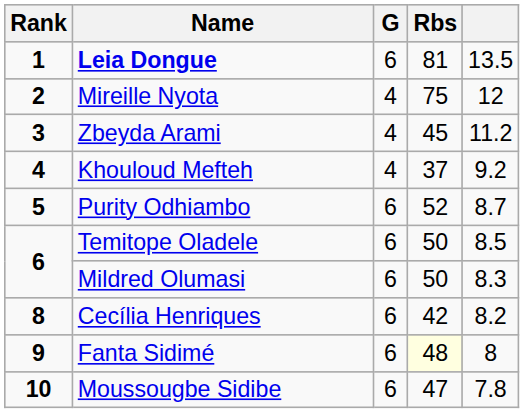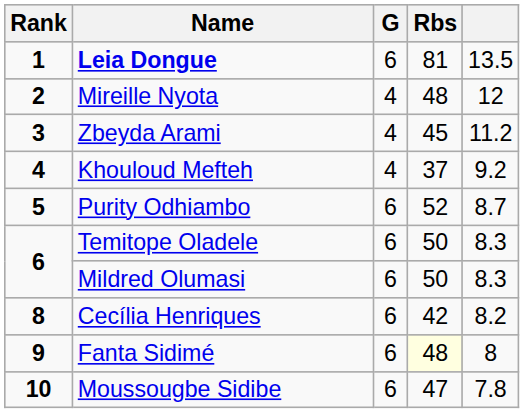 <table class="wikitable" style="font-size:90%;">
 <tr>
 <th width=10px>Rank</th>
 <th width=180px>Name</th>
 <th width=15px>G</th>
 <th width=10px>Rbs</th>
 <th width=10px></th>
 </tr>
 <tr align=center>
 <td><strong>1</strong></td>
 <td align=left> <strong><a href='#'>Leia Dongue</a></strong></td>
 <td>6</td>
 <td>81</td>
 <td>13.5</td>
 </tr>
 <tr align=center>
 <td><strong>2</strong></td>
 <td align=left> <a href='#'>Mireille Nyota</a></td>
 <td>4</td>
-<td>75</td>
+<td>48</td>
 <td>12</td>
 </tr>
 <tr align=center>
 <td><strong>3</strong></td>
 <td align=left> <a href='#'>Zbeyda Arami</a></td>
 <td>4</td>
 <td>45</td>
 <td>11.2</td>
 </tr>
 <tr align=center>
 <td><strong>4</strong></td>
 <td align=left> <a href='#'>Khouloud Mefteh</a></td>
 <td>4</td>
 <td>37</td>
 <td>9.2</td>
 </tr>
 <tr align=center>
 <td><strong>5</strong></td>
 <td align=left> <a href='#'>Purity Odhiambo</a></td>
 <td>6</td>
 <td>52</td>
 <td>8.7</td>
 </tr>
 <tr align=center>
 <td rowspan=2><strong>6</strong></td>
 <td align=left> <a href='#'>Temitope Oladele</a></td>
 <td>6</td>
 <td>50</td>
-<td>8.5</td>
+<td>8.3</td>
 </tr>
 <tr align=center>
 <td align=left> <a href='#'>Mildred Olumasi</a></td>
 <td>6</td>
 <td>50</td>
 <td>8.3</td>
 </tr>
 <tr align=center>
 <td><strong>8</strong></td>
 <td align=left> <a href='#'>Cecília Henriques</a></td>
 <td>6</td>
 <td>42</td>
 <td>8.2</td>
 </tr>
 <tr align=center>
 <td><strong>9</strong></td>
 <td align=left> <a href='#'>Fanta Sidimé</a></td>
 <td>6</td>
 <td style="background: lightyellow;">48</td>
 <td>8</td>
 </tr>
 <tr align=center>
 <td><strong>10</strong></td>
 <td align=left> <a href='#'>Moussougbe Sidibe</a></td>
 <td>6</td>
 <td>47</td>
 <td>7.8</td>
 </tr>
 </table>
